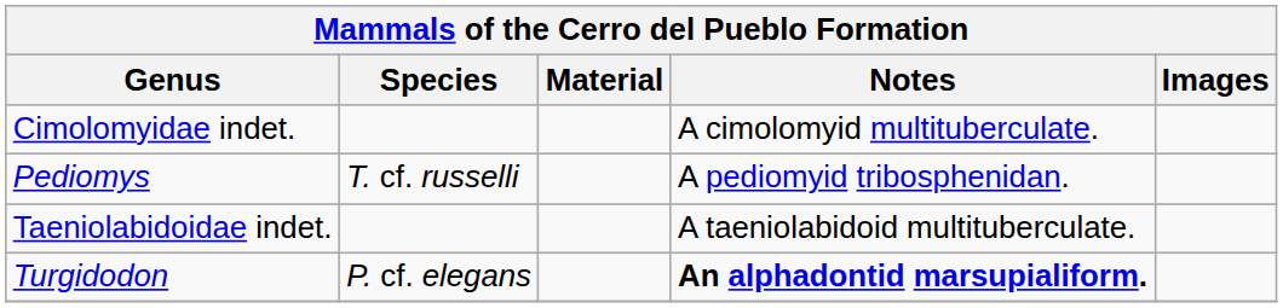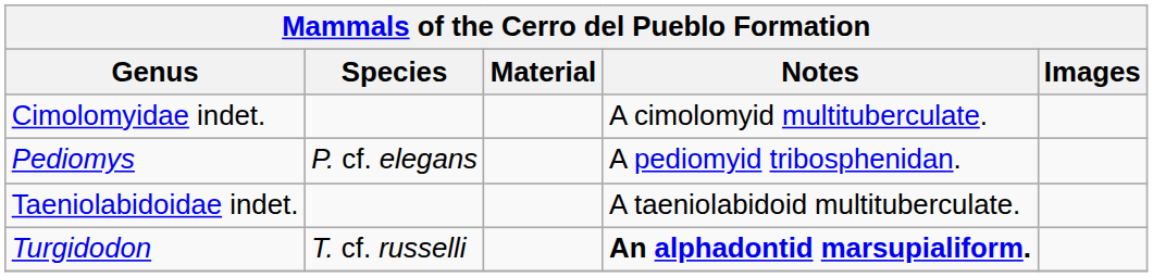 <table class="wikitable" align="center">
 <tr>
 <th colspan="7" align="center"><strong><a href='#'>Mammals</a> of the Cerro del Pueblo Formation</strong></th>
 </tr>
 <tr>
 <th>Genus</th>
 <th><strong>Species</strong></th>
 <th><strong>Material</strong></th>
 <th>Notes</th>
 <th>Images</th>
 </tr>
 <tr>
 <td><a href='#'>Cimolomyidae</a> indet.</td>
 <td></td>
 <td></td>
 <td>A cimolomyid <a href='#'>multituberculate</a>.</td>
 <td></td>
 </tr>
 <tr>
 <td><em><a href='#'>Pediomys</a></em></td>
-<td><em>T.</em> cf. <em>russelli</em></td>
+<td><em>P.</em> cf. <em>elegans</em></td>
 <td></td>
 <td>A <a href='#'>pediomyid</a> <a href='#'>tribosphenidan</a>.</td>
 <td></td>
 </tr>
 <tr>
 <td><a href='#'>Taeniolabidoidae</a> indet.</td>
 <td></td>
 <td></td>
 <td>A taeniolabidoid multituberculate.</td>
 <td></td>
 </tr>
 <tr>
 <td><em><a href='#'>Turgidodon</a></em></td>
-<td><em>P.</em> cf. <em>elegans</em></td>
+<td><em>T.</em> cf. <em>russelli</em></td>
 <td></td>
 <td><strong>An <a href='#'>alphadontid</a> <a href='#'>marsupialiform</a>.</strong></td>
 <td></td>
 </tr>
 <tr>
 </tr>
 </table>
